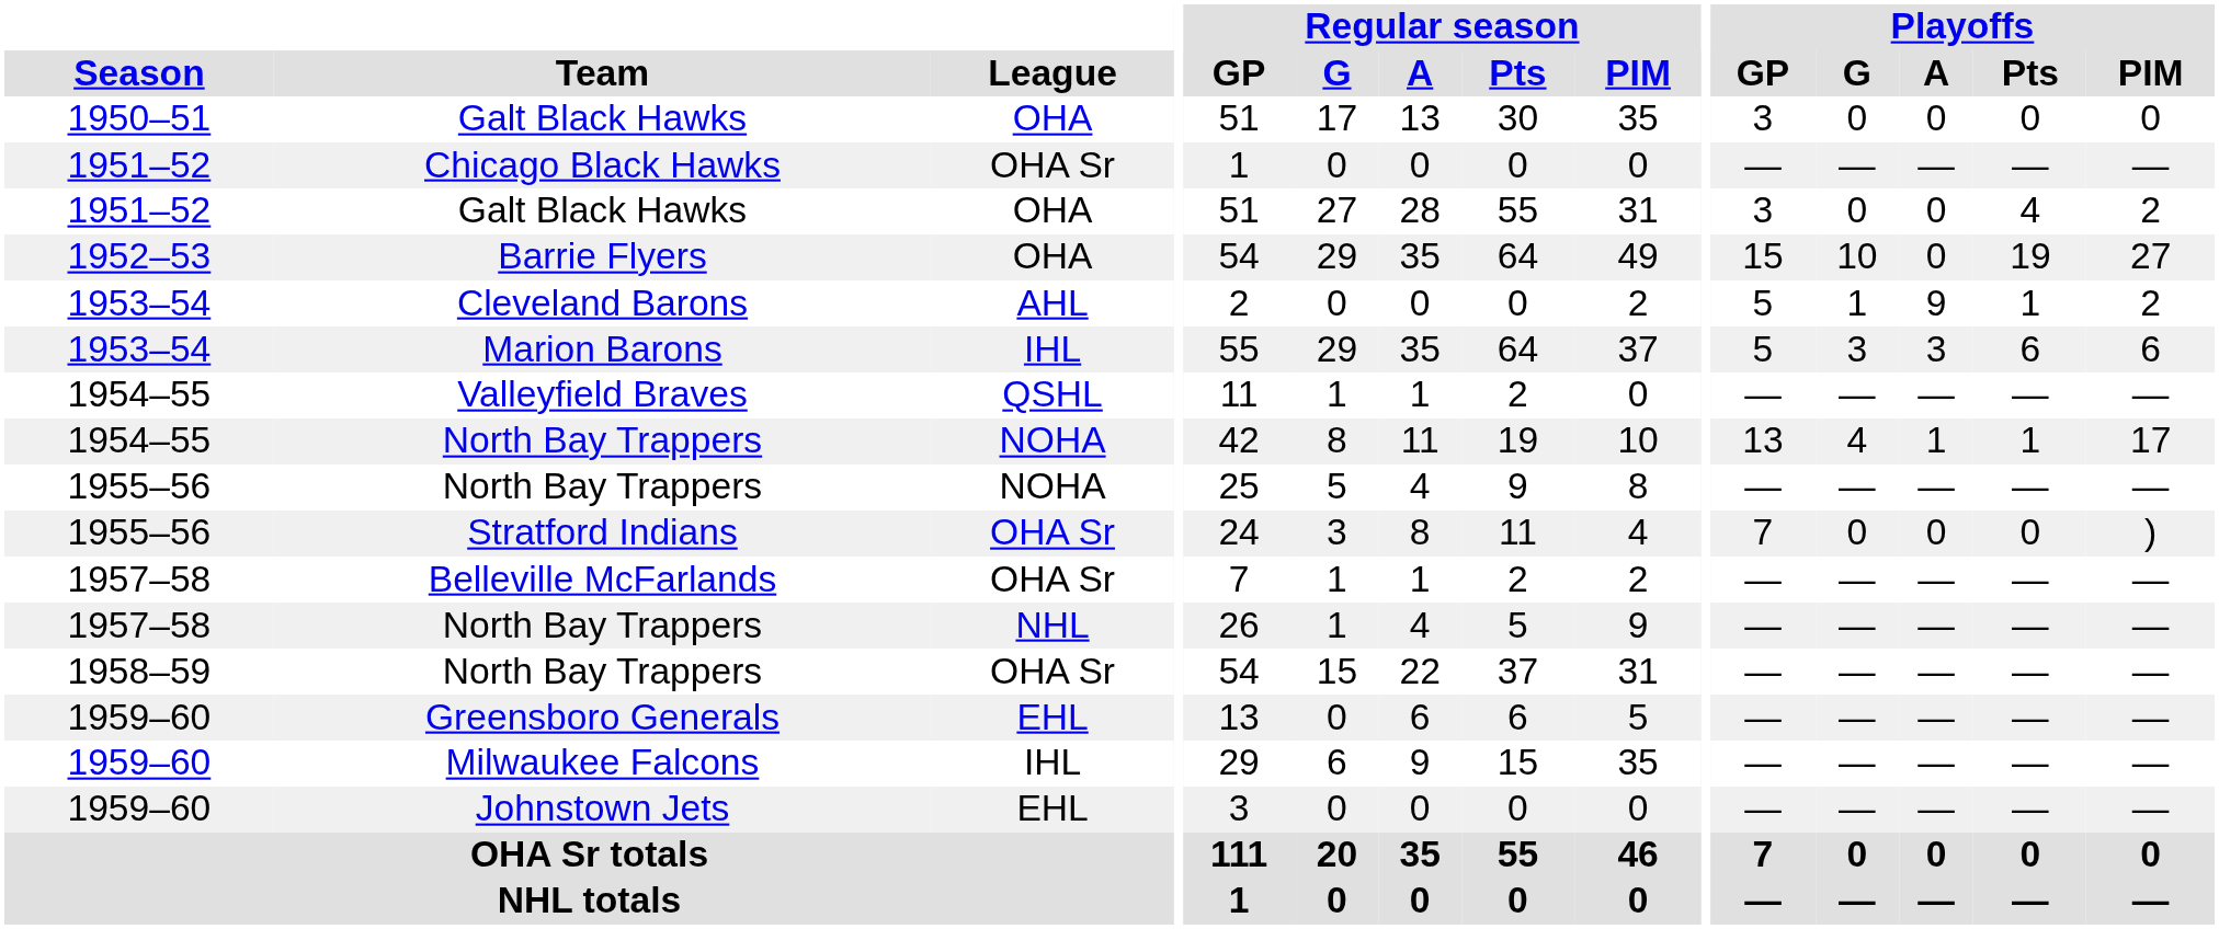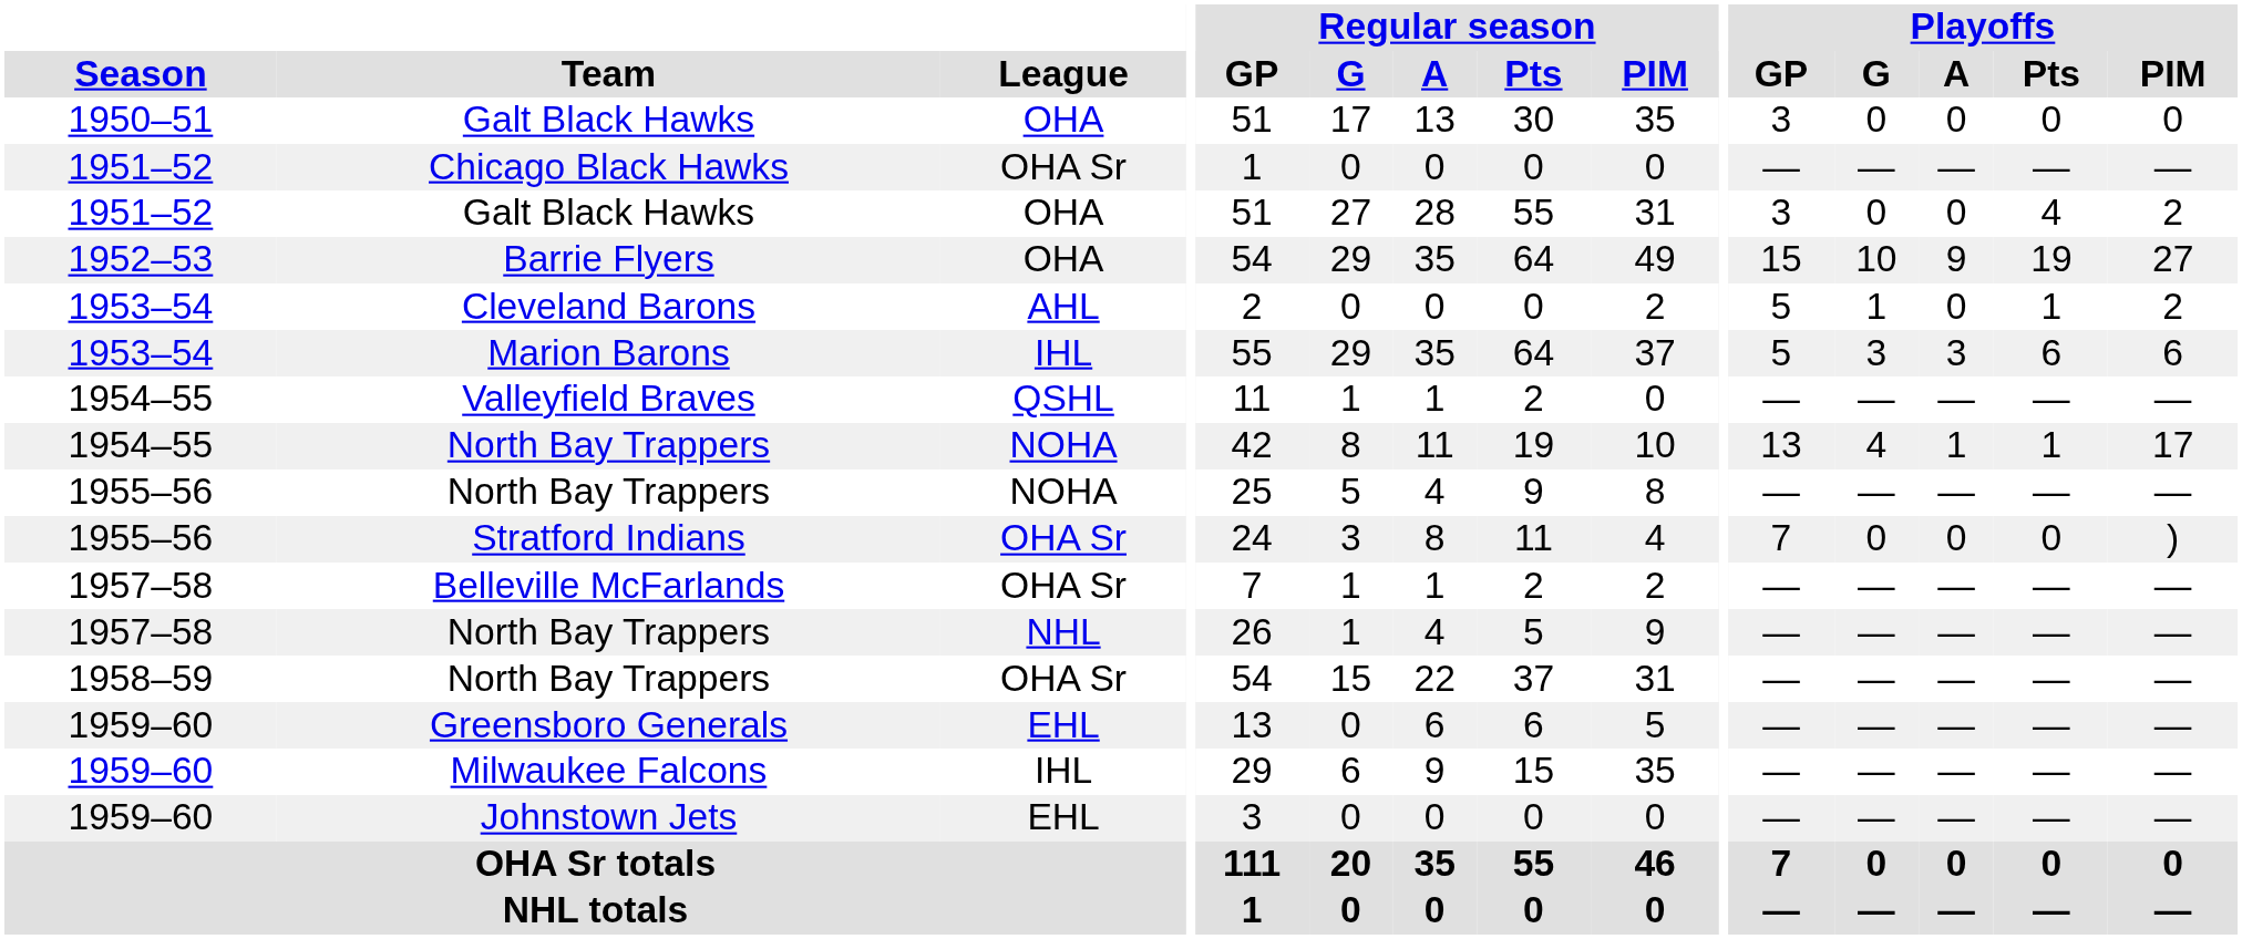 <table border="0" cellpadding="1" cellspacing="0" style="text-align:center; width:60em">
 <tr bgcolor="#e0e0e0">
 <th colspan="3" bgcolor="#ffffff"></th>
 <th rowspan="100" bgcolor="#ffffff"></th>
 <th colspan="5"><a href='#'>Regular season</a></th>
 <th rowspan="100" bgcolor="#ffffff"></th>
 <th colspan="5"><a href='#'>Playoffs</a></th>
 </tr>
 <tr bgcolor="#e0e0e0">
 <th><a href='#'>Season</a></th>
 <th>Team</th>
 <th>League</th>
 <th>GP</th>
 <th><a href='#'>G</a></th>
 <th><a href='#'>A</a></th>
 <th><a href='#'>Pts</a></th>
 <th><a href='#'>PIM</a></th>
 <th>GP</th>
 <th>G</th>
 <th>A</th>
 <th>Pts</th>
 <th>PIM</th>
 </tr>
 <tr>
 <td><a href='#'>1950–51</a></td>
 <td><a href='#'>Galt Black Hawks</a></td>
 <td><a href='#'>OHA</a></td>
 <td>51</td>
 <td>17</td>
 <td>13</td>
 <td>30</td>
 <td>35</td>
 <td>3</td>
 <td>0</td>
 <td>0</td>
 <td>0</td>
 <td>0</td>
 </tr>
 <tr bgcolor="#f0f0f0">
 <td><a href='#'>1951–52</a></td>
 <td><a href='#'>Chicago Black Hawks</a></td>
 <td>OHA Sr</td>
 <td>1</td>
 <td>0</td>
 <td>0</td>
 <td>0</td>
 <td>0</td>
 <td>—</td>
 <td>—</td>
 <td>—</td>
 <td>—</td>
 <td>—</td>
 </tr>
 <tr>
 <td><a href='#'>1951–52</a></td>
 <td>Galt Black Hawks</td>
 <td>OHA</td>
 <td>51</td>
 <td>27</td>
 <td>28</td>
 <td>55</td>
 <td>31</td>
 <td>3</td>
 <td>0</td>
 <td>0</td>
 <td>4</td>
 <td>2</td>
 </tr>
 <tr bgcolor="#f0f0f0">
 <td><a href='#'>1952–53</a></td>
 <td><a href='#'>Barrie Flyers</a></td>
 <td>OHA</td>
 <td>54</td>
 <td>29</td>
 <td>35</td>
 <td>64</td>
 <td>49</td>
 <td>15</td>
 <td>10</td>
-<td>0</td>
+<td>9</td>
 <td>19</td>
 <td>27</td>
 </tr>
 <tr>
 <td><a href='#'>1953–54</a></td>
 <td><a href='#'>Cleveland Barons</a></td>
 <td><a href='#'>AHL</a></td>
 <td>2</td>
 <td>0</td>
 <td>0</td>
 <td>0</td>
 <td>2</td>
 <td>5</td>
 <td>1</td>
-<td>9</td>
+<td>0</td>
 <td>1</td>
 <td>2</td>
 </tr>
 <tr bgcolor="#f0f0f0">
 <td><a href='#'>1953–54</a></td>
 <td><a href='#'>Marion Barons</a></td>
 <td><a href='#'>IHL</a></td>
 <td>55</td>
 <td>29</td>
 <td>35</td>
 <td>64</td>
 <td>37</td>
 <td>5</td>
 <td>3</td>
 <td>3</td>
 <td>6</td>
 <td>6</td>
 </tr>
 <tr>
 <td>1954–55</td>
 <td><a href='#'>Valleyfield Braves</a></td>
 <td><a href='#'>QSHL</a></td>
 <td>11</td>
 <td>1</td>
 <td>1</td>
 <td>2</td>
 <td>0</td>
 <td>—</td>
 <td>—</td>
 <td>—</td>
 <td>—</td>
 <td>—</td>
 </tr>
 <tr bgcolor="#f0f0f0">
 <td>1954–55</td>
 <td><a href='#'>North Bay Trappers</a></td>
 <td><a href='#'>NOHA</a></td>
 <td>42</td>
 <td>8</td>
 <td>11</td>
 <td>19</td>
 <td>10</td>
 <td>13</td>
 <td>4</td>
 <td>1</td>
 <td>1</td>
 <td>17</td>
 </tr>
 <tr>
 <td>1955–56</td>
 <td>North Bay Trappers</td>
 <td>NOHA</td>
 <td>25</td>
 <td>5</td>
 <td>4</td>
 <td>9</td>
 <td>8</td>
 <td>—</td>
 <td>—</td>
 <td>—</td>
 <td>—</td>
 <td>—</td>
 </tr>
 <tr bgcolor="#f0f0f0">
 <td>1955–56</td>
 <td><a href='#'>Stratford Indians</a></td>
 <td><a href='#'>OHA Sr</a></td>
 <td>24</td>
 <td>3</td>
 <td>8</td>
 <td>11</td>
 <td>4</td>
 <td>7</td>
 <td>0</td>
 <td>0</td>
 <td>0</td>
 <td>)</td>
 </tr>
 <tr>
 <td>1957–58</td>
 <td><a href='#'>Belleville McFarlands</a></td>
 <td>OHA Sr</td>
 <td>7</td>
 <td>1</td>
 <td>1</td>
 <td>2</td>
 <td>2</td>
 <td>—</td>
 <td>—</td>
 <td>—</td>
 <td>—</td>
 <td>—</td>
 </tr>
 <tr bgcolor="#f0f0f0">
 <td>1957–58</td>
 <td>North Bay Trappers</td>
 <td><a href='#'>NHL</a></td>
 <td>26</td>
 <td>1</td>
 <td>4</td>
 <td>5</td>
 <td>9</td>
 <td>—</td>
 <td>—</td>
 <td>—</td>
 <td>—</td>
 <td>—</td>
 </tr>
 <tr>
 <td>1958–59</td>
 <td>North Bay Trappers</td>
 <td>OHA Sr</td>
 <td>54</td>
 <td>15</td>
 <td>22</td>
 <td>37</td>
 <td>31</td>
 <td>—</td>
 <td>—</td>
 <td>—</td>
 <td>—</td>
 <td>—</td>
 </tr>
 <tr bgcolor="#f0f0f0">
 <td>1959–60</td>
 <td><a href='#'>Greensboro Generals</a></td>
 <td><a href='#'>EHL</a></td>
 <td>13</td>
 <td>0</td>
 <td>6</td>
 <td>6</td>
 <td>5</td>
 <td>—</td>
 <td>—</td>
 <td>—</td>
 <td>—</td>
 <td>—</td>
 </tr>
 <tr>
 <td><a href='#'>1959–60</a></td>
 <td><a href='#'>Milwaukee Falcons</a></td>
 <td>IHL</td>
 <td>29</td>
 <td>6</td>
 <td>9</td>
 <td>15</td>
 <td>35</td>
 <td>—</td>
 <td>—</td>
 <td>—</td>
 <td>—</td>
 <td>—</td>
 </tr>
 <tr bgcolor="#f0f0f0">
 <td>1959–60</td>
 <td><a href='#'>Johnstown Jets</a></td>
 <td>EHL</td>
 <td>3</td>
 <td>0</td>
 <td>0</td>
 <td>0</td>
 <td>0</td>
 <td>—</td>
 <td>—</td>
 <td>—</td>
 <td>—</td>
 <td>—</td>
 </tr>
 <tr bgcolor="#e0e0e0">
 <th colspan="3">OHA Sr totals</th>
 <th>111</th>
 <th>20</th>
 <th>35</th>
 <th>55</th>
 <th>46</th>
 <th>7</th>
 <th>0</th>
 <th>0</th>
 <th>0</th>
 <th>0</th>
 </tr>
 <tr bgcolor="#e0e0e0">
 <th colspan="3">NHL totals</th>
 <th>1</th>
 <th>0</th>
 <th>0</th>
 <th>0</th>
 <th>0</th>
 <th>—</th>
 <th>—</th>
 <th>—</th>
 <th>—</th>
 <th>—</th>
 </tr>
 </table>
